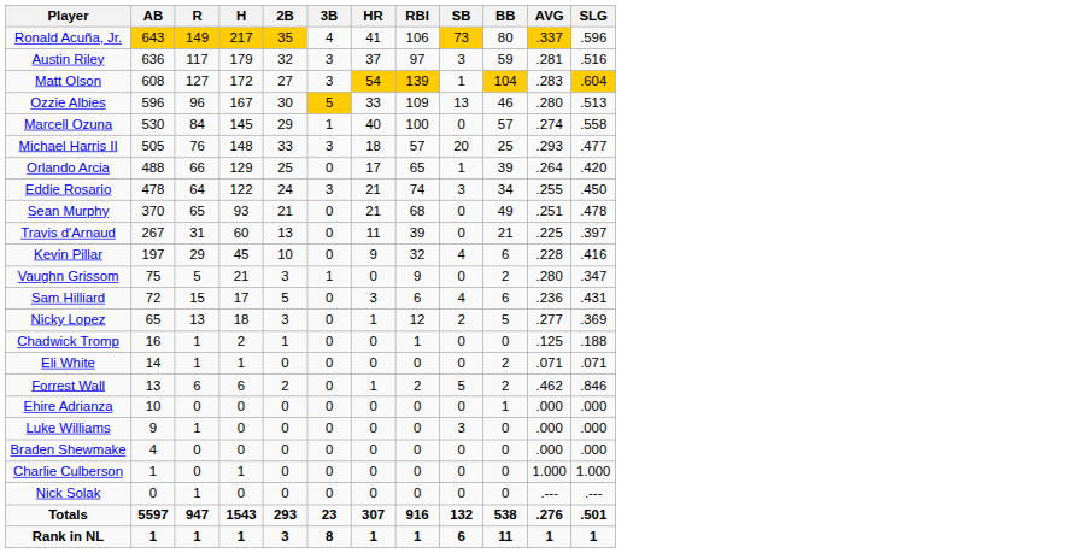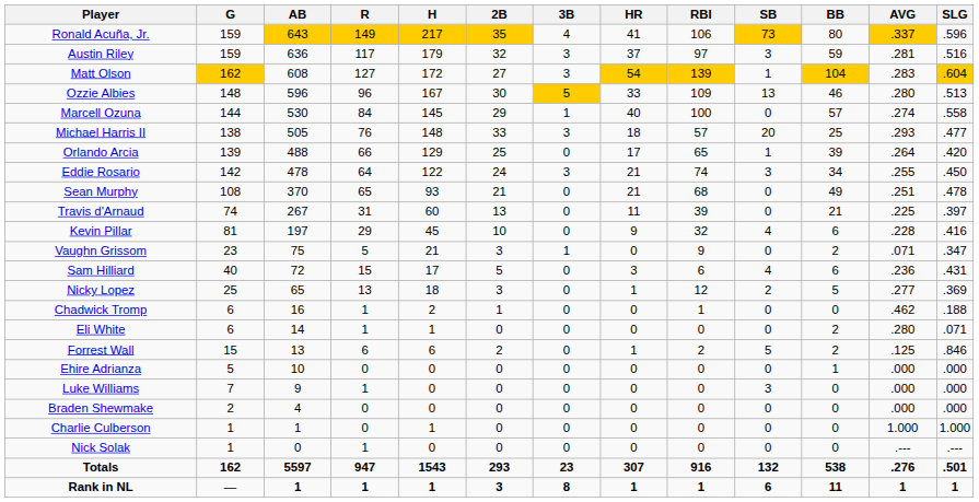 <table class=wikitable style="text-align:center">
 <tr>
 <th bgcolor=#DDDDFF; width="20%">Player</th>
+<th bgcolor=#DDDDFF; width="7%">G</th>
 <th bgcolor=#DDDDFF; width="7%">AB</th>
 <th bgcolor=#DDDDFF; width="7%">R</th>
 <th bgcolor=#DDDDFF; width="7%">H</th>
 <th bgcolor=#DDDDFF; width="7%">2B</th>
 <th bgcolor=#DDDDFF; width="7%">3B</th>
 <th bgcolor=#DDDDFF; width="7%">HR</th>
 <th bgcolor=#DDDDFF; width="7%">RBI</th>
 <th bgcolor=#DDDDFF; width="7%">SB</th>
 <th bgcolor=#DDDDFF; width="7%">BB</th>
 <th bgcolor=#DDDDFF; width="7%">AVG</th>
 <th bgcolor=#DDDDFF; width="7%">SLG</th>
 </tr>
 <tr>
 <td><a href='#'>Ronald Acuña, Jr.</a></td>
+<td>159</td>
 <td bgcolor=#ffcc00>643</td>
 <td bgcolor=#ffcc00>149</td>
 <td bgcolor=#ffcc00>217</td>
 <td bgcolor=#ffcc00>35</td>
 <td>4</td>
 <td>41</td>
 <td>106</td>
 <td bgcolor=#ffcc00>73</td>
 <td>80</td>
 <td bgcolor=#ffcc00>.337</td>
 <td>.596</td>
 </tr>
 <tr>
 <td><a href='#'>Austin Riley</a></td>
+<td>159</td>
 <td>636</td>
 <td>117</td>
 <td>179</td>
 <td>32</td>
 <td>3</td>
 <td>37</td>
 <td>97</td>
 <td>3</td>
 <td>59</td>
 <td>.281</td>
 <td>.516</td>
 </tr>
 <tr>
 <td><a href='#'>Matt Olson</a></td>
+<td bgcolor=#ffcc00>162</td>
 <td>608</td>
 <td>127</td>
 <td>172</td>
 <td>27</td>
 <td>3</td>
 <td bgcolor=#ffccoo>54</td>
 <td bgcolor=#ffcc00>139</td>
 <td>1</td>
 <td bgcolor=#ffcc00>104</td>
 <td>.283</td>
 <td bgcolor=#ffcc00>.604</td>
 </tr>
 <tr>
 <td><a href='#'>Ozzie Albies</a></td>
+<td>148</td>
 <td>596</td>
 <td>96</td>
 <td>167</td>
 <td>30</td>
 <td bgcolor=#ffcc00>5</td>
 <td>33</td>
 <td>109</td>
 <td>13</td>
 <td>46</td>
 <td>.280</td>
 <td>.513</td>
 </tr>
 <tr>
 <td><a href='#'>Marcell Ozuna</a></td>
+<td>144</td>
 <td>530</td>
 <td>84</td>
 <td>145</td>
 <td>29</td>
 <td>1</td>
 <td>40</td>
 <td>100</td>
 <td>0</td>
 <td>57</td>
 <td>.274</td>
 <td>.558</td>
 </tr>
 <tr>
 <td><a href='#'>Michael Harris II</a></td>
+<td>138</td>
 <td>505</td>
 <td>76</td>
 <td>148</td>
 <td>33</td>
 <td>3</td>
 <td>18</td>
 <td>57</td>
 <td>20</td>
 <td>25</td>
 <td>.293</td>
 <td>.477</td>
 </tr>
 <tr>
 <td><a href='#'>Orlando Arcia</a></td>
+<td>139</td>
 <td>488</td>
 <td>66</td>
 <td>129</td>
 <td>25</td>
 <td>0</td>
 <td>17</td>
 <td>65</td>
 <td>1</td>
 <td>39</td>
 <td>.264</td>
 <td>.420</td>
 </tr>
 <tr>
 <td><a href='#'>Eddie Rosario</a></td>
+<td>142</td>
 <td>478</td>
 <td>64</td>
 <td>122</td>
 <td>24</td>
 <td>3</td>
 <td>21</td>
 <td>74</td>
 <td>3</td>
 <td>34</td>
 <td>.255</td>
 <td>.450</td>
 </tr>
 <tr>
 <td><a href='#'>Sean Murphy</a></td>
+<td>108</td>
 <td>370</td>
 <td>65</td>
 <td>93</td>
 <td>21</td>
 <td>0</td>
 <td>21</td>
 <td>68</td>
 <td>0</td>
 <td>49</td>
 <td>.251</td>
 <td>.478</td>
 </tr>
 <tr>
 <td><a href='#'>Travis d'Arnaud</a></td>
+<td>74</td>
 <td>267</td>
 <td>31</td>
 <td>60</td>
 <td>13</td>
 <td>0</td>
 <td>11</td>
 <td>39</td>
 <td>0</td>
 <td>21</td>
 <td>.225</td>
 <td>.397</td>
 </tr>
 <tr>
 <td><a href='#'>Kevin Pillar</a></td>
+<td>81</td>
 <td>197</td>
 <td>29</td>
 <td>45</td>
 <td>10</td>
 <td>0</td>
 <td>9</td>
 <td>32</td>
 <td>4</td>
 <td>6</td>
 <td>.228</td>
 <td>.416</td>
 </tr>
 <tr>
 <td><a href='#'>Vaughn Grissom</a></td>
+<td>23</td>
 <td>75</td>
 <td>5</td>
 <td>21</td>
 <td>3</td>
 <td>1</td>
 <td>0</td>
 <td>9</td>
 <td>0</td>
 <td>2</td>
-<td>.280</td>
+<td>.071</td>
 <td>.347</td>
 </tr>
 <tr>
 <td><a href='#'>Sam Hilliard</a></td>
+<td>40</td>
 <td>72</td>
 <td>15</td>
 <td>17</td>
 <td>5</td>
 <td>0</td>
 <td>3</td>
 <td>6</td>
 <td>4</td>
 <td>6</td>
 <td>.236</td>
 <td>.431</td>
 </tr>
 <tr>
 <td><a href='#'>Nicky Lopez</a></td>
+<td>25</td>
 <td>65</td>
 <td>13</td>
 <td>18</td>
 <td>3</td>
 <td>0</td>
 <td>1</td>
 <td>12</td>
 <td>2</td>
 <td>5</td>
 <td>.277</td>
 <td>.369</td>
 </tr>
 <tr>
 <td><a href='#'>Chadwick Tromp</a></td>
+<td>6</td>
 <td>16</td>
 <td>1</td>
 <td>2</td>
 <td>1</td>
 <td>0</td>
 <td>0</td>
 <td>1</td>
 <td>0</td>
 <td>0</td>
-<td>.125</td>
+<td>.462</td>
 <td>.188</td>
 </tr>
 <tr>
 <td><a href='#'>Eli White</a></td>
+<td>6</td>
 <td>14</td>
 <td>1</td>
 <td>1</td>
 <td>0</td>
 <td>0</td>
 <td>0</td>
 <td>0</td>
 <td>0</td>
 <td>2</td>
-<td>.071</td>
+<td>.280</td>
 <td>.071</td>
 </tr>
 <tr>
 <td><a href='#'>Forrest Wall</a></td>
+<td>15</td>
 <td>13</td>
 <td>6</td>
 <td>6</td>
 <td>2</td>
 <td>0</td>
 <td>1</td>
 <td>2</td>
 <td>5</td>
 <td>2</td>
-<td>.462</td>
+<td>.125</td>
 <td>.846</td>
 </tr>
 <tr>
 <td><a href='#'>Ehire Adrianza</a></td>
+<td>5</td>
 <td>10</td>
 <td>0</td>
 <td>0</td>
 <td>0</td>
 <td>0</td>
 <td>0</td>
 <td>0</td>
 <td>0</td>
 <td>1</td>
 <td>.000</td>
 <td>.000</td>
 </tr>
 <tr>
 <td><a href='#'>Luke Williams</a></td>
+<td>7</td>
 <td>9</td>
 <td>1</td>
 <td>0</td>
 <td>0</td>
 <td>0</td>
 <td>0</td>
 <td>0</td>
 <td>3</td>
 <td>0</td>
 <td>.000</td>
 <td>.000</td>
 </tr>
 <tr>
 <td><a href='#'>Braden Shewmake</a></td>
+<td>2</td>
 <td>4</td>
 <td>0</td>
 <td>0</td>
 <td>0</td>
 <td>0</td>
 <td>0</td>
 <td>0</td>
 <td>0</td>
 <td>0</td>
 <td>.000</td>
 <td>.000</td>
 </tr>
 <tr>
 <td><a href='#'>Charlie Culberson</a></td>
 <td>1</td>
+<td>1</td>
 <td>0</td>
 <td>1</td>
 <td>0</td>
 <td>0</td>
 <td>0</td>
 <td>0</td>
 <td>0</td>
 <td>0</td>
 <td>1.000</td>
 <td>1.000</td>
 </tr>
 <tr>
 <td><a href='#'>Nick Solak</a></td>
+<td>1</td>
 <td>0</td>
 <td>1</td>
 <td>0</td>
 <td>0</td>
 <td>0</td>
 <td>0</td>
 <td>0</td>
 <td>0</td>
 <td>0</td>
 <td>.---</td>
 <td>.---</td>
 </tr>
 <tr>
 <td><strong>Totals</strong></td>
+<td><strong>162</strong></td>
 <td><strong>5597</strong></td>
 <td><strong>947</strong></td>
 <td><strong>1543</strong></td>
 <td><strong>293</strong></td>
 <td><strong>23</strong></td>
 <td><strong>307</strong></td>
 <td><strong>916</strong></td>
 <td><strong>132</strong></td>
 <td><strong>538</strong></td>
 <td><strong>.276</strong></td>
 <td><strong>.501</strong></td>
 </tr>
 <tr>
 <td><strong>Rank in NL</strong></td>
+<td>—</td>
 <td><strong>1</strong></td>
 <td><strong>1</strong></td>
 <td><strong>1</strong></td>
 <td><strong>3</strong></td>
 <td><strong>8</strong></td>
 <td><strong>1</strong></td>
 <td><strong>1</strong></td>
 <td><strong>6</strong></td>
 <td><strong>11</strong></td>
 <td><strong>1</strong></td>
 <td><strong>1</strong></td>
 </tr>
 </table>
